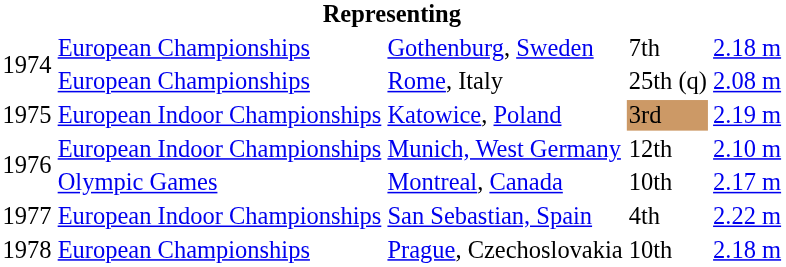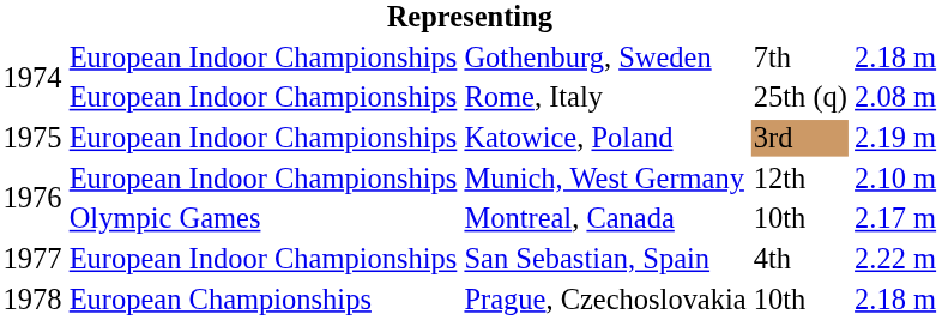 <table>
 <tr>
 <th colspan="5">Representing </th>
 </tr>
 <tr>
 <td rowspan=2>1974</td>
-<td><a href='#'>European Championships</a></td>
+<td><a href='#'>European Indoor Championships</a></td>
 <td><a href='#'>Gothenburg</a>, <a href='#'>Sweden</a></td>
 <td>7th</td>
 <td><a href='#'>2.18 m</a></td>
 </tr>
 <tr>
-<td><a href='#'>European Championships</a></td>
+<td><a href='#'>European Indoor Championships</a></td>
 <td><a href='#'>Rome</a>, Italy</td>
 <td>25th (q)</td>
 <td><a href='#'>2.08 m</a></td>
 </tr>
 <tr>
 <td>1975</td>
 <td><a href='#'>European Indoor Championships</a></td>
 <td><a href='#'>Katowice</a>, <a href='#'>Poland</a></td>
 <td bgcolor=cc9966>3rd</td>
 <td><a href='#'>2.19 m</a></td>
 </tr>
 <tr>
 <td rowspan=2>1976</td>
 <td><a href='#'>European Indoor Championships</a></td>
 <td><a href='#'>Munich, West Germany</a></td>
 <td>12th</td>
 <td><a href='#'>2.10 m</a></td>
 </tr>
 <tr>
 <td><a href='#'>Olympic Games</a></td>
 <td><a href='#'>Montreal</a>, <a href='#'>Canada</a></td>
 <td>10th</td>
 <td><a href='#'>2.17 m</a></td>
 </tr>
 <tr>
 <td>1977</td>
 <td><a href='#'>European Indoor Championships</a></td>
 <td><a href='#'>San Sebastian, Spain</a></td>
 <td>4th</td>
 <td><a href='#'>2.22 m</a></td>
 </tr>
 <tr>
 <td>1978</td>
 <td><a href='#'>European Championships</a></td>
 <td><a href='#'>Prague</a>, Czechoslovakia</td>
 <td>10th</td>
 <td><a href='#'>2.18 m</a></td>
 </tr>
 </table>
